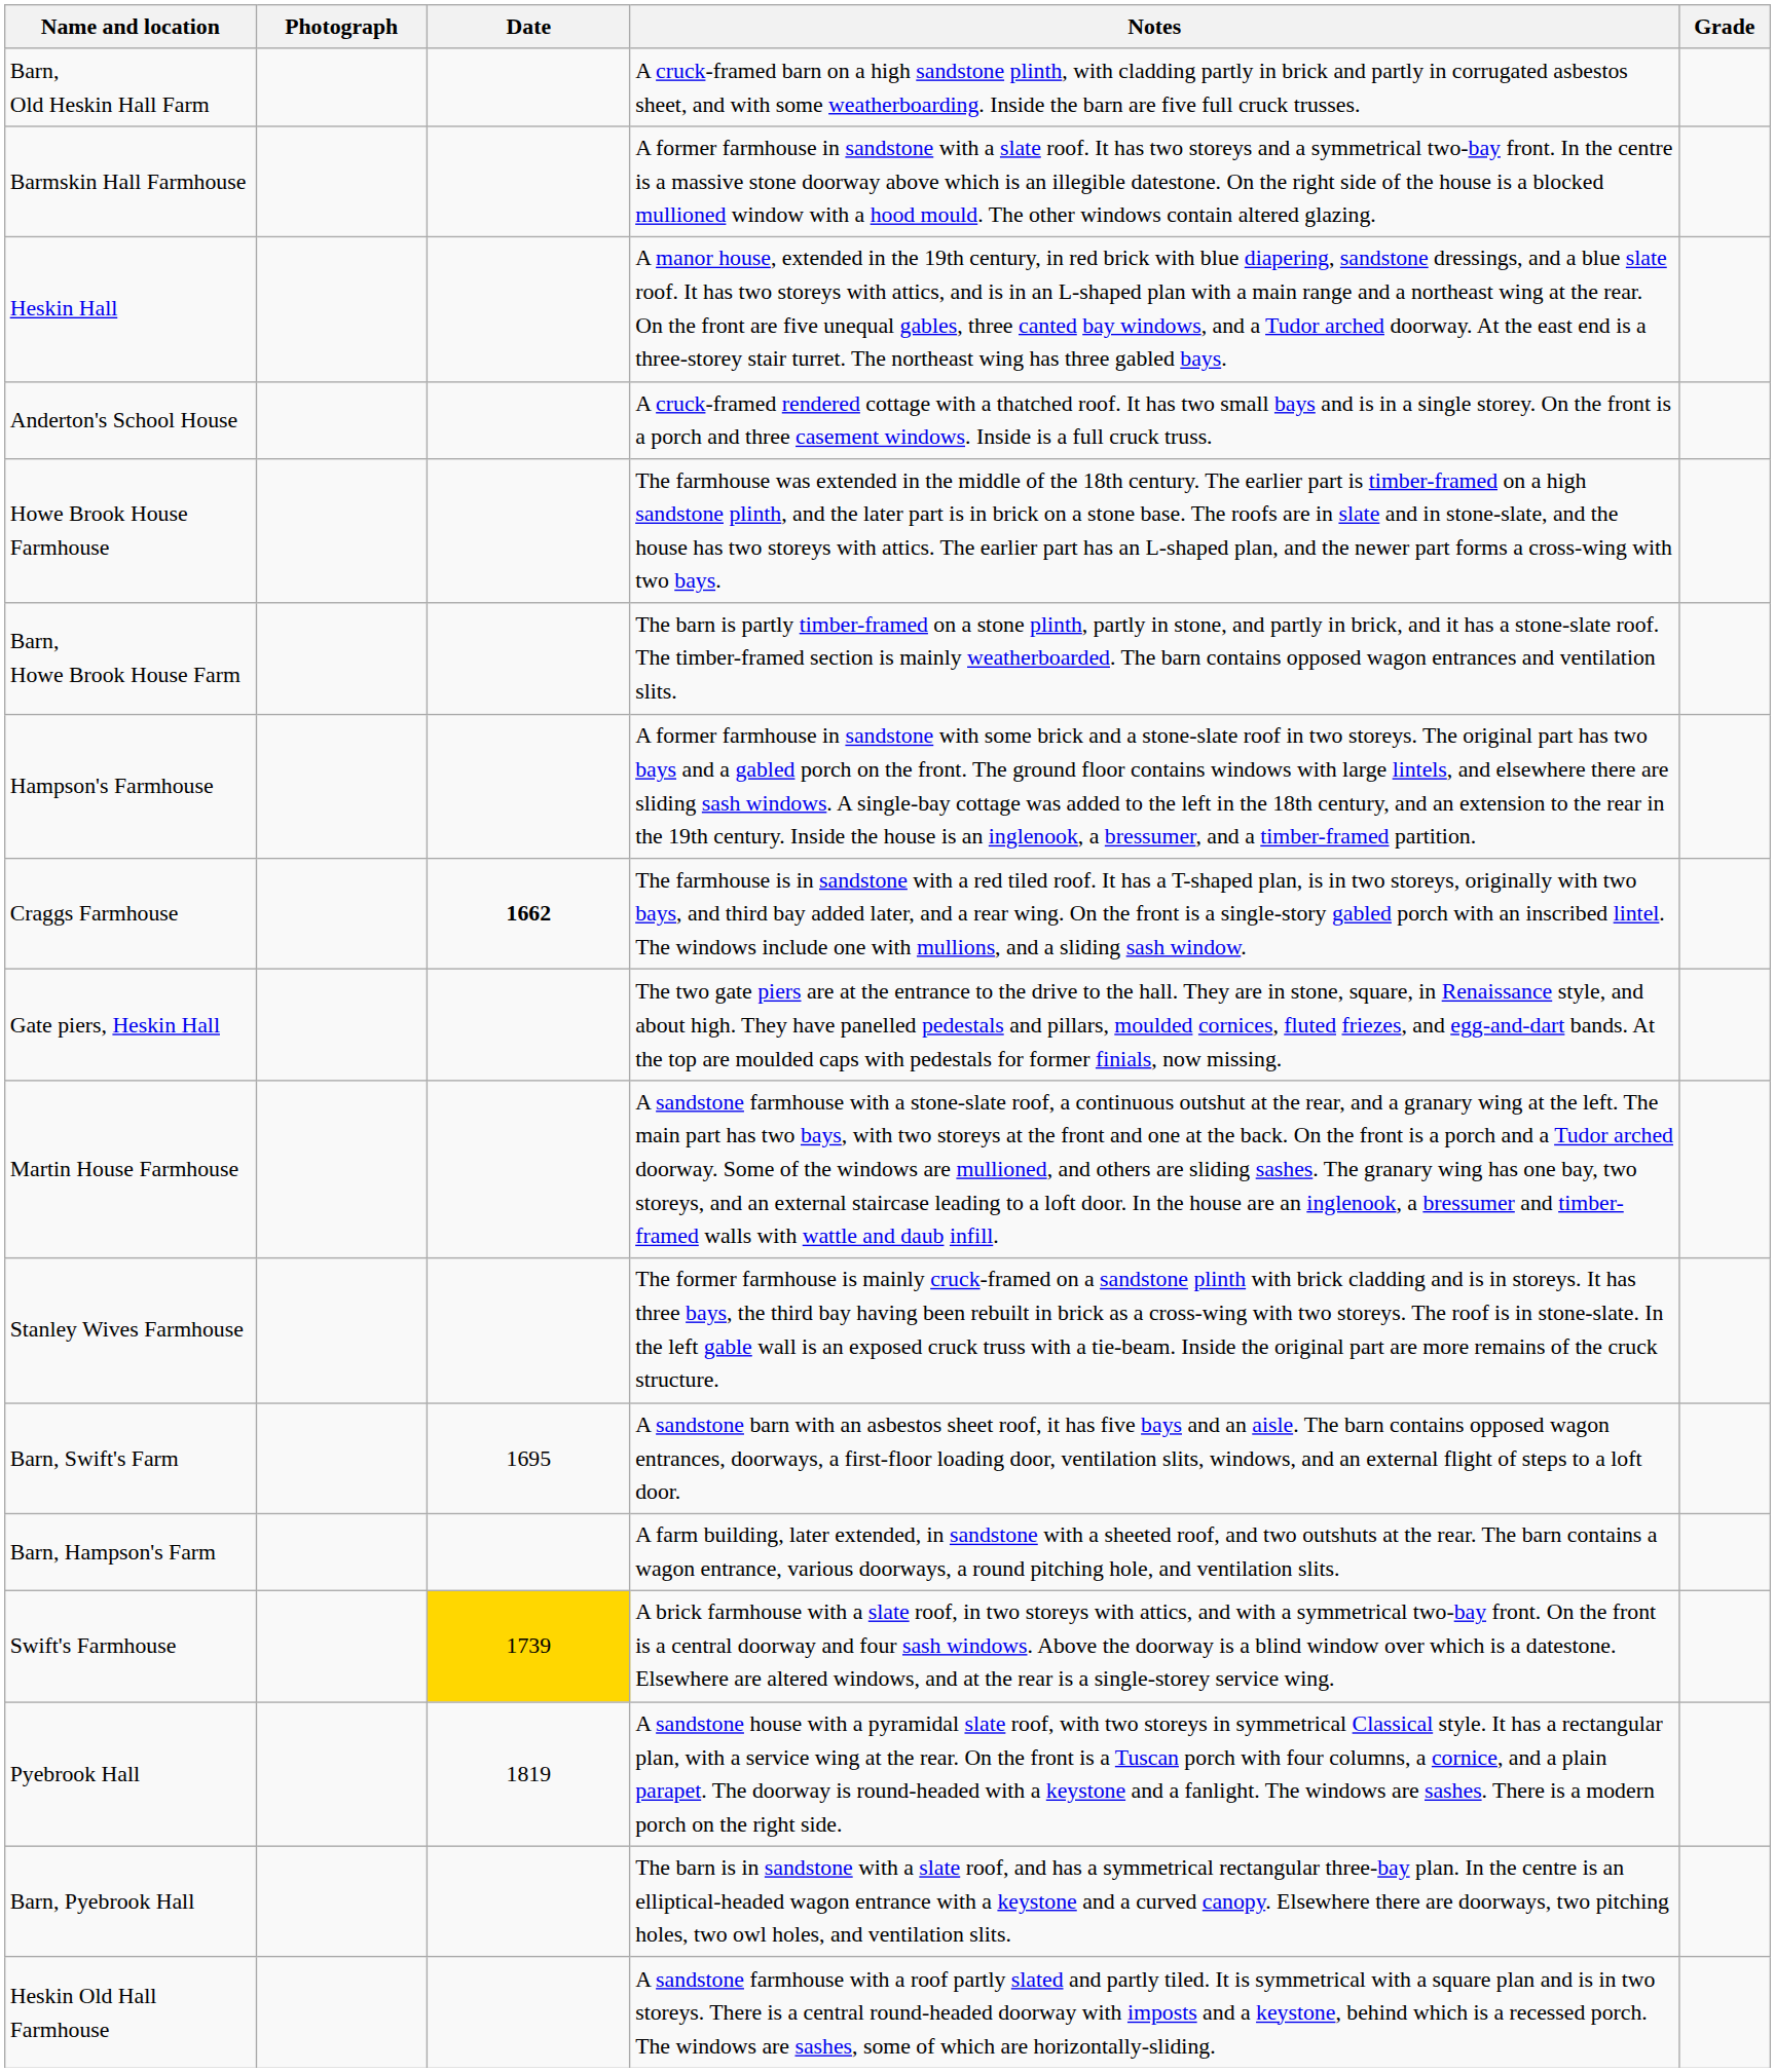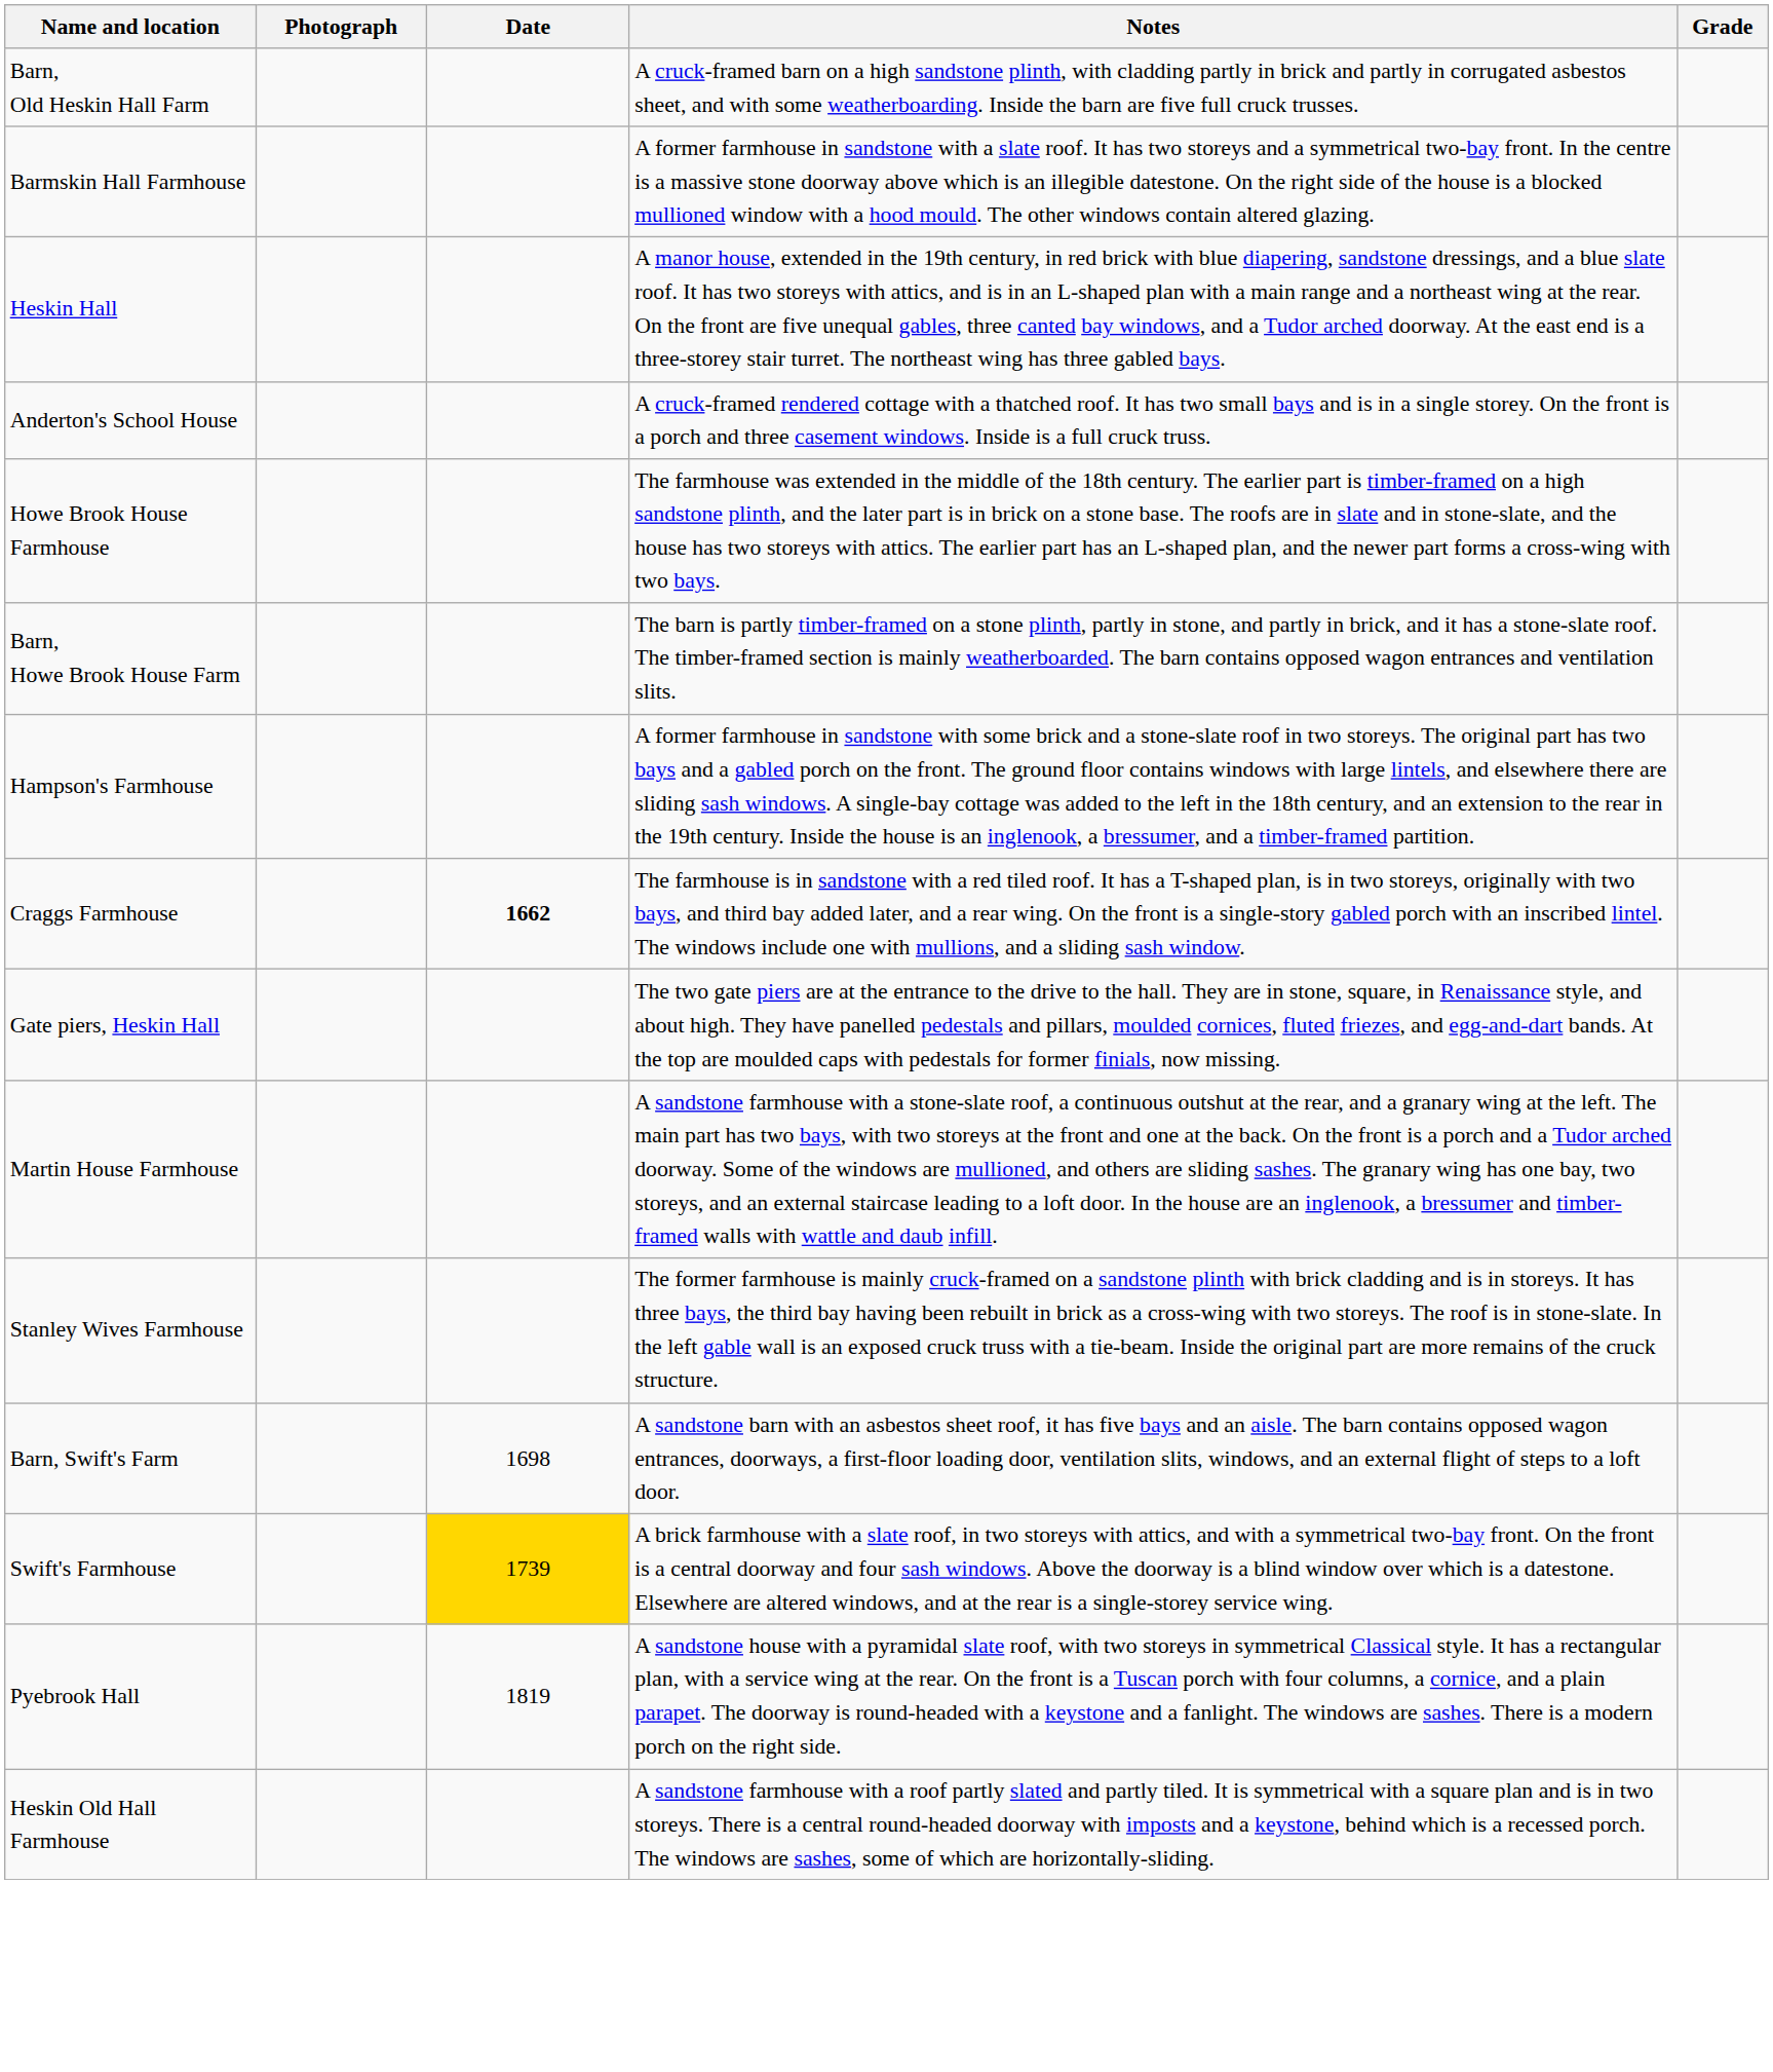 <table class="wikitable sortable plainrowheaders" style="width:100%;border:0px;text-align:left;line-height:150%;">
 <tr>
 <th scope="col"  style="width:150px">Name and location</th>
 <th scope="col"  style="width:100px" class="unsortable">Photograph</th>
 <th scope="col"  style="width:120px">Date</th>
 <th scope="col"  style="width:650px" class="unsortable">Notes</th>
 <th scope="col"  style="width:50px">Grade</th>
 </tr>
 <tr>
 <td>Barn,<br>Old Heskin Hall Farm<br><small></small></td>
 <td></td>
 <td align="center"></td>
 <td>A <a href='#'>cruck</a>-framed barn on a high <a href='#'>sandstone</a> <a href='#'>plinth</a>, with cladding partly in brick and partly in corrugated asbestos sheet, and with some <a href='#'>weatherboarding</a>.  Inside the barn are five full cruck trusses.</td>
 <td align="center" ></td>
 </tr>
 <tr>
 <td>Barmskin Hall Farmhouse<br><small></small></td>
 <td></td>
 <td align="center"></td>
 <td>A former farmhouse in <a href='#'>sandstone</a> with a <a href='#'>slate</a> roof.  It has two storeys and a symmetrical two-<a href='#'>bay</a> front.  In the centre is a massive stone doorway above which is an illegible datestone.  On the right side of the house is a blocked <a href='#'>mullioned</a> window with a <a href='#'>hood mould</a>.  The other windows contain altered glazing.</td>
 <td align="center" ></td>
 </tr>
 <tr>
 <td><a href='#'>Heskin Hall</a><br><small></small></td>
 <td></td>
 <td align="center"></td>
 <td>A <a href='#'>manor house</a>, extended in the 19th century, in red brick with blue <a href='#'>diapering</a>, <a href='#'>sandstone</a> dressings, and a blue <a href='#'>slate</a> roof.  It has two storeys with attics, and is in an L-shaped plan with a main range and a northeast wing at the rear.  On the front are five unequal <a href='#'>gables</a>, three <a href='#'>canted</a> <a href='#'>bay windows</a>, and a <a href='#'>Tudor arched</a> doorway.  At the east end is a three-storey stair turret.  The northeast wing has three gabled <a href='#'>bays</a>.</td>
 <td align="center" ></td>
 </tr>
 <tr>
 <td>Anderton's School House<br><small></small></td>
 <td></td>
 <td align="center"></td>
 <td>A <a href='#'>cruck</a>-framed <a href='#'>rendered</a> cottage with a thatched roof.  It has two small <a href='#'>bays</a> and is in a single storey.  On the front is a porch and three <a href='#'>casement windows</a>.  Inside is a full cruck truss.</td>
 <td align="center" ></td>
 </tr>
 <tr>
 <td>Howe Brook House Farmhouse<br><small></small></td>
 <td></td>
 <td align="center"></td>
 <td>The farmhouse was extended in the middle of the 18th century.  The earlier part is <a href='#'>timber-framed</a> on a high <a href='#'>sandstone</a> <a href='#'>plinth</a>, and the later part is in brick on a stone base.  The roofs are in <a href='#'>slate</a> and in stone-slate, and the house has two storeys with attics.  The earlier part has an L-shaped plan, and the newer part forms a cross-wing with two <a href='#'>bays</a>.</td>
 <td align="center" ></td>
 </tr>
 <tr>
 <td>Barn,<br>Howe Brook House Farm<br><small></small></td>
 <td></td>
 <td align="center"></td>
 <td>The barn is partly <a href='#'>timber-framed</a> on a stone <a href='#'>plinth</a>, partly in stone, and partly in brick, and it has a stone-slate roof.  The timber-framed section is mainly <a href='#'>weatherboarded</a>.  The barn contains opposed wagon entrances and ventilation slits.</td>
 <td align="center" ></td>
 </tr>
 <tr>
 <td>Hampson's Farmhouse<br><small></small></td>
 <td></td>
 <td align="center"></td>
 <td>A former farmhouse in <a href='#'>sandstone</a> with some brick and a stone-slate roof in two storeys.  The original part has two <a href='#'>bays</a> and a <a href='#'>gabled</a> porch on the front.  The ground floor contains windows with large <a href='#'>lintels</a>, and elsewhere there are sliding <a href='#'>sash windows</a>.  A single-bay cottage was added to the left in the 18th century, and an extension to the rear in the 19th century.  Inside the house is an <a href='#'>inglenook</a>, a <a href='#'>bressumer</a>, and a <a href='#'>timber-framed</a> partition.</td>
 <td align="center" ></td>
 </tr>
 <tr>
 <td>Craggs Farmhouse<br><small></small></td>
 <td></td>
 <td align="center"><strong>1662</strong></td>
 <td>The farmhouse is in <a href='#'>sandstone</a> with a red tiled roof.  It has a T-shaped plan, is in two storeys, originally with two <a href='#'>bays</a>, and third bay added later, and a rear wing.  On the front is a single-story <a href='#'>gabled</a> porch with an inscribed <a href='#'>lintel</a>.  The windows include one with <a href='#'>mullions</a>, and a sliding <a href='#'>sash window</a>.</td>
 <td align="center" ></td>
 </tr>
 <tr>
 <td>Gate piers, <a href='#'>Heskin Hall</a><br><small></small></td>
 <td></td>
 <td align="center"></td>
 <td>The two gate <a href='#'>piers</a> are at the entrance to the drive to the hall.  They are in stone, square, in <a href='#'>Renaissance</a> style, and about  high.  They have panelled <a href='#'>pedestals</a> and pillars, <a href='#'>moulded</a> <a href='#'>cornices</a>, <a href='#'>fluted</a> <a href='#'>friezes</a>, and <a href='#'>egg-and-dart</a> bands.  At the top are moulded caps with pedestals for former <a href='#'>finials</a>, now missing.</td>
 <td align="center" ></td>
 </tr>
 <tr>
 <td>Martin House Farmhouse<br><small></small></td>
 <td></td>
 <td align="center"></td>
 <td>A <a href='#'>sandstone</a> farmhouse with a stone-slate roof, a continuous outshut at the rear, and a granary wing at the left.  The main part has two <a href='#'>bays</a>, with two storeys at the front and one at the back.  On the front is a porch and a <a href='#'>Tudor arched</a> doorway.  Some of the windows are <a href='#'>mullioned</a>, and others are sliding <a href='#'>sashes</a>.  The granary wing has one bay, two storeys, and an external staircase leading to a loft door.  In the house are an <a href='#'>inglenook</a>, a <a href='#'>bressumer</a> and <a href='#'>timber-framed</a> walls with <a href='#'>wattle and daub</a> <a href='#'>infill</a>.</td>
 <td align="center" ></td>
 </tr>
 <tr>
 <td>Stanley Wives Farmhouse<br><small></small></td>
 <td></td>
 <td align="center"></td>
 <td>The former farmhouse is mainly <a href='#'>cruck</a>-framed on a <a href='#'>sandstone</a> <a href='#'>plinth</a> with brick cladding and is in  storeys.  It has three <a href='#'>bays</a>, the third bay having been rebuilt in brick as a cross-wing with two storeys.  The roof is in stone-slate.  In the left <a href='#'>gable</a> wall is an exposed cruck truss with a tie-beam.  Inside the original part are more remains of the cruck structure.</td>
 <td align="center" ></td>
 </tr>
 <tr>
 <td>Barn, Swift's Farm<br><small></small></td>
 <td></td>
-<td align="center">1695</td>
+<td align="center">1698</td>
 <td>A <a href='#'>sandstone</a> barn with an asbestos sheet roof, it has five <a href='#'>bays</a> and an <a href='#'>aisle</a>.  The barn contains opposed wagon entrances, doorways, a first-floor loading door, ventilation slits, windows, and an external flight of steps to a loft door.</td>
-<td align="center" ></td>
-</tr>
-<tr>
-<td>Barn, Hampson's Farm<br><small></small></td>
-<td></td>
-<td align="center"></td>
-<td>A farm building, later extended, in <a href='#'>sandstone</a> with a sheeted roof, and two outshuts at the rear.  The barn contains a wagon entrance, various doorways, a round pitching hole, and ventilation slits.</td>
 <td align="center" ></td>
 </tr>
 <tr>
 <td>Swift's Farmhouse<br><small></small></td>
 <td></td>
 <td align="center" style="background: gold;">1739</td>
 <td>A brick farmhouse with a <a href='#'>slate</a> roof, in two storeys with attics, and with a symmetrical two-<a href='#'>bay</a> front.  On the front is a central doorway and four <a href='#'>sash windows</a>.  Above the doorway is a blind window over which is a datestone.  Elsewhere are altered windows, and at the rear is a single-storey service wing.</td>
 <td align="center" ></td>
 </tr>
 <tr>
 <td>Pyebrook Hall<br><small></small></td>
 <td></td>
 <td align="center">1819</td>
 <td>A <a href='#'>sandstone</a> house with a pyramidal <a href='#'>slate</a> roof, with two storeys in symmetrical <a href='#'>Classical</a> style.  It has a rectangular plan, with a service wing at the rear.  On the front is a <a href='#'>Tuscan</a> porch with four columns, a <a href='#'>cornice</a>, and a plain <a href='#'>parapet</a>.  The doorway is round-headed with a <a href='#'>keystone</a> and a fanlight.  The windows are <a href='#'>sashes</a>.  There is a modern porch on the right side.</td>
 <td align="center" ></td>
 </tr>
 <tr>
-<td>Barn, Pyebrook Hall<br><small></small></td>
-<td></td>
-<td align="center"></td>
-<td>The barn is in <a href='#'>sandstone</a> with a <a href='#'>slate</a> roof, and has a symmetrical rectangular three-<a href='#'>bay</a> plan.  In the centre is an elliptical-headed wagon entrance with a <a href='#'>keystone</a> and a curved <a href='#'>canopy</a>.  Elsewhere there are doorways, two pitching holes, two owl holes, and ventilation slits.</td>
-<td align="center" ></td>
-</tr>
-<tr>
 <td>Heskin Old Hall Farmhouse<br><small></small></td>
 <td></td>
 <td align="center"></td>
 <td>A <a href='#'>sandstone</a> farmhouse with a roof partly <a href='#'>slated</a> and partly tiled.  It is symmetrical with a square plan and is in two storeys.  There is a central round-headed doorway with <a href='#'>imposts</a> and a <a href='#'>keystone</a>, behind which is a recessed porch.  The windows are <a href='#'>sashes</a>, some of which are horizontally-sliding.</td>
 <td align="center" ></td>
 </tr>
 <tr>
 </tr>
 </table>
